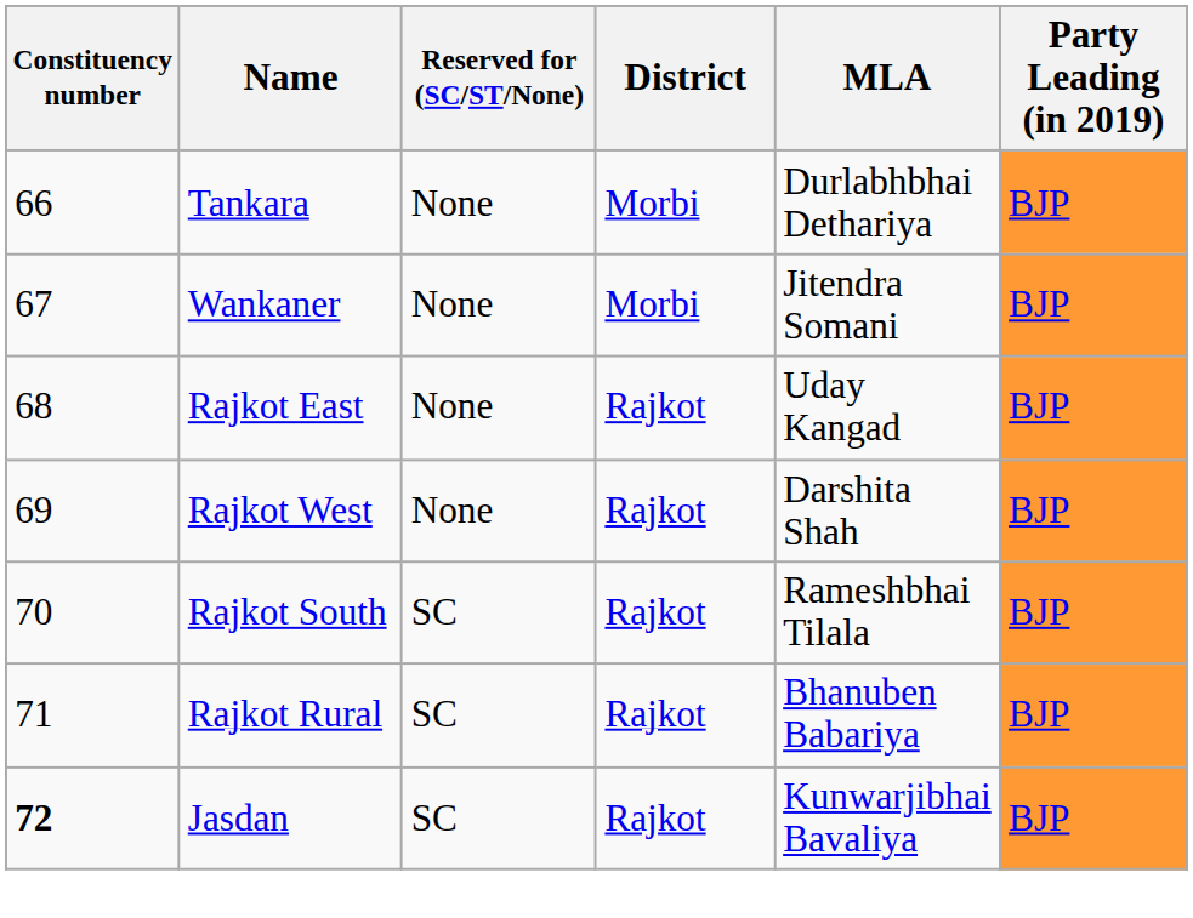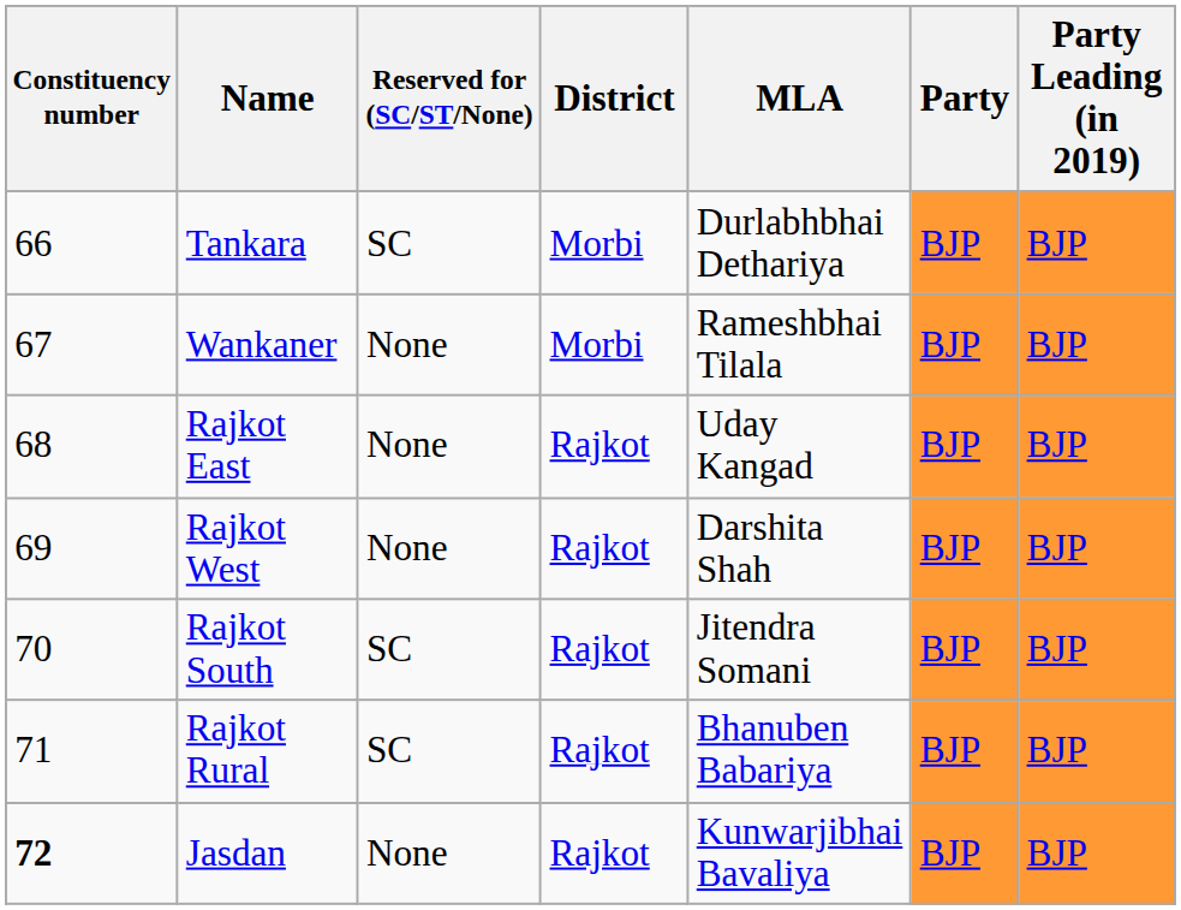 <table class="wikitable" width="500px">
 <tr>
 <th width="50px" style="font-size:75%">Constituency number</th>
 <th width="200px">Name</th>
 <th width="100px" style="font-size:75%">Reserved for (<a href='#'>SC</a>/<a href='#'>ST</a>/None)</th>
 <th width="150px">District</th>
 <th>MLA</th>
+<th>Party</th>
 <th width="150px">Party Leading<br>(in 2019)</th>
 </tr>
 <tr>
 <td>66</td>
 <td><a href='#'>Tankara</a></td>
-<td>None</td>
+<td>SC</td>
 <td><a href='#'>Morbi</a></td>
 <td>Durlabhbhai Dethariya</td>
+<td bgcolor=#FF9933><a href='#'>BJP</a></td>
 <td bgcolor=#FF9933><a href='#'>BJP</a></td>
 </tr>
 <tr>
 <td>67</td>
 <td><a href='#'>Wankaner</a></td>
 <td>None</td>
 <td><a href='#'>Morbi</a></td>
-<td>Jitendra Somani</td>
+<td>Rameshbhai Tilala</td>
+<td bgcolor=#FF9933><a href='#'>BJP</a></td>
 <td bgcolor=#FF9933><a href='#'>BJP</a></td>
 </tr>
 <tr>
 <td>68</td>
 <td><a href='#'>Rajkot East</a></td>
 <td>None</td>
 <td><a href='#'>Rajkot</a></td>
 <td>Uday Kangad</td>
 <td bgcolor=#FF9933><a href='#'>BJP</a></td>
+<td bgcolor=#FF9933><a href='#'>BJP</a></td>
 </tr>
 <tr>
 <td>69</td>
 <td><a href='#'>Rajkot West</a></td>
 <td>None</td>
 <td><a href='#'>Rajkot</a></td>
 <td>Darshita Shah</td>
 <td bgcolor=#FF9933><a href='#'>BJP</a></td>
+<td bgcolor=#FF9933><a href='#'>BJP</a></td>
 </tr>
 <tr>
 <td>70</td>
 <td><a href='#'>Rajkot South</a></td>
 <td>SC</td>
 <td><a href='#'>Rajkot</a></td>
-<td>Rameshbhai Tilala</td>
+<td>Jitendra Somani</td>
+<td bgcolor=#FF9933><a href='#'>BJP</a></td>
 <td bgcolor=#FF9933><a href='#'>BJP</a></td>
 </tr>
 <tr>
 <td>71</td>
 <td><a href='#'>Rajkot Rural</a></td>
 <td>SC</td>
 <td><a href='#'>Rajkot</a></td>
 <td><a href='#'>Bhanuben Babariya</a></td>
 <td bgcolor=#FF9933><a href='#'>BJP</a></td>
+<td bgcolor=#FF9933><a href='#'>BJP</a></td>
 </tr>
 <tr>
 <td><strong>72</strong></td>
 <td><a href='#'>Jasdan</a></td>
-<td>SC</td>
+<td>None</td>
 <td><a href='#'>Rajkot</a></td>
 <td><a href='#'>Kunwarjibhai Bavaliya</a></td>
 <td bgcolor=#FF9933><a href='#'>BJP</a></td>
+<td bgcolor=#FF9933><a href='#'>BJP</a></td>
 </tr>
 </table>
